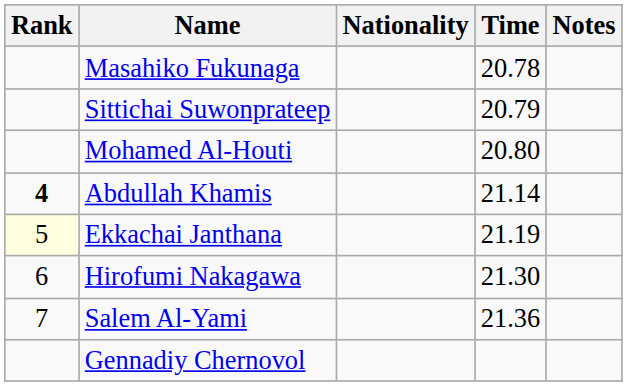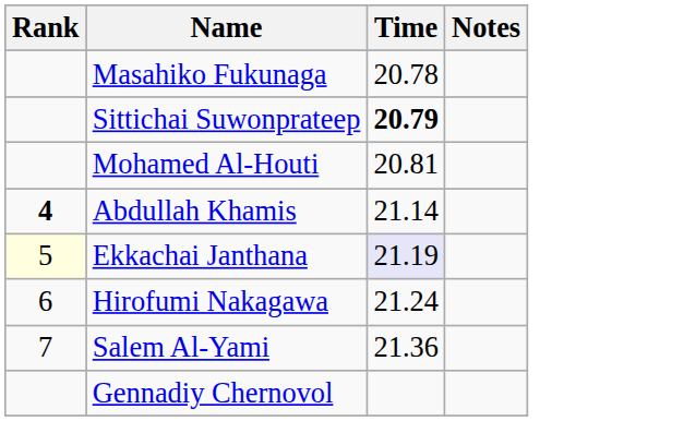 <table class="wikitable sortable" style="text-align:center">
 <tr>
 <th>Rank</th>
 <th>Name</th>
-<th>Nationality</th>
 <th>Time</th>
 <th>Notes</th>
 </tr>
 <tr>
 <td></td>
 <td align=left><a href='#'>Masahiko Fukunaga</a></td>
-<td align=left></td>
 <td>20.78</td>
 <td></td>
 </tr>
 <tr>
 <td></td>
 <td align=left><a href='#'>Sittichai Suwonprateep</a></td>
-<td align=left></td>
-<td>20.79</td>
+<td><strong>20.79</strong></td>
 <td></td>
 </tr>
 <tr>
 <td></td>
 <td align=left><a href='#'>Mohamed Al-Houti</a></td>
-<td align=left></td>
-<td>20.80</td>
+<td>20.81</td>
 <td></td>
 </tr>
 <tr>
 <td><strong>4</strong></td>
 <td align=left><a href='#'>Abdullah Khamis</a></td>
-<td align=left></td>
 <td>21.14</td>
 <td></td>
 </tr>
 <tr>
 <td style="background: lightyellow;">5</td>
 <td align=left><a href='#'>Ekkachai Janthana</a></td>
-<td align=left></td>
-<td>21.19</td>
+<td style="background: lavender;">21.19</td>
 <td></td>
 </tr>
 <tr>
 <td>6</td>
 <td align=left><a href='#'>Hirofumi Nakagawa</a></td>
-<td align=left></td>
-<td>21.30</td>
+<td>21.24</td>
 <td></td>
 </tr>
 <tr>
 <td>7</td>
 <td align=left><a href='#'>Salem Al-Yami</a></td>
-<td align=left></td>
 <td>21.36</td>
 <td></td>
 </tr>
 <tr>
 <td></td>
 <td align=left><a href='#'>Gennadiy Chernovol</a></td>
-<td align=left></td>
 <td></td>
 <td></td>
 </tr>
 </table>
